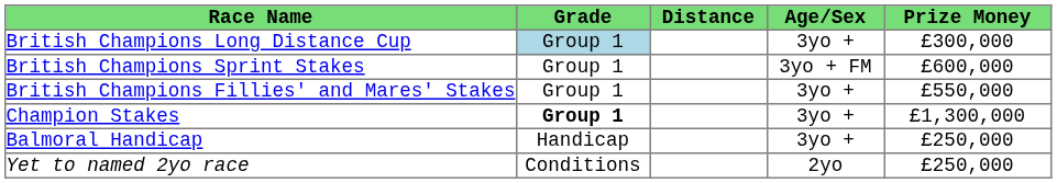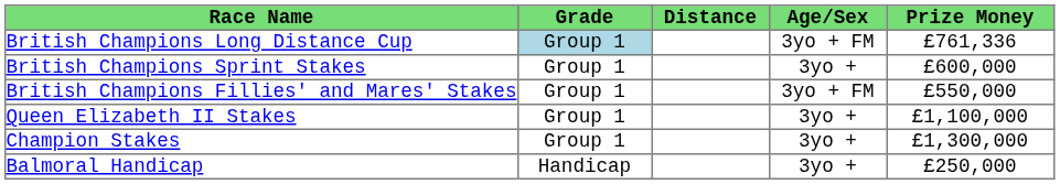 <table class = "sortable" | border="1" cellpadding="0" style="border-collapse: collapse; font-size:90%">
 <tr bgcolor="#77dd77" align="center">
 <th>Race Name</th>
 <th style="width:80px"><strong>Grade</strong></th>
 <th style="width:70px">Distance</th>
 <th style="width:70px">Age/Sex</th>
 <th style="width:100px">Prize Money</th>
 </tr>
 <tr>
 <td><a href='#'>British Champions Long Distance Cup</a></td>
 <td style="background: lightblue; text-align:center">Group 1</td>
 <td style="text-align:center"></td>
-<td style="text-align:center">3yo +</td>
-<td style="text-align:center">£300,000</td>
+<td style="text-align:center">3yo + FM</td>
+<td style="text-align:center">£761,336</td>
 </tr>
 <tr>
 <td><a href='#'>British Champions Sprint Stakes</a></td>
 <td style="text-align:center">Group 1</td>
 <td style="text-align:center"></td>
-<td style="text-align:center">3yo + FM</td>
+<td style="text-align:center">3yo +</td>
 <td style="text-align:center">£600,000</td>
 </tr>
 <tr>
 <td><a href='#'>British Champions Fillies' and Mares' Stakes</a></td>
 <td style="text-align:center">Group 1</td>
 <td style="text-align:center"></td>
-<td style="text-align:center">3yo +</td>
+<td style="text-align:center">3yo + FM</td>
 <td style="text-align:center">£550,000</td>
 </tr>
 <tr>
+<td><a href='#'>Queen Elizabeth II Stakes</a></td>
+<td style="text-align:center">Group 1</td>
+<td style="text-align:center"></td>
+<td style="text-align:center">3yo +</td>
+<td style="text-align:center">£1,100,000</td>
+</tr>
+<tr>
 <td><a href='#'>Champion Stakes</a></td>
-<td style="text-align:center"><strong>Group 1</strong></td>
+<td style="text-align:center">Group 1</td>
 <td style="text-align:center"></td>
 <td style="text-align:center">3yo +</td>
 <td style="text-align:center">£1,300,000</td>
 </tr>
 <tr>
 <td><a href='#'>Balmoral Handicap</a></td>
 <td style="text-align:center">Handicap</td>
 <td style="text-align:center"></td>
 <td style="text-align:center">3yo +</td>
 <td style="text-align:center">£250,000</td>
 </tr>
-<tr>
-<td><em>Yet to named 2yo race</em></td>
-<td style="text-align:center">Conditions</td>
-<td style="text-align:center"></td>
-<td style="text-align:center">2yo</td>
-<td style="text-align:center">£250,000</td>
-</tr>
 </table>
